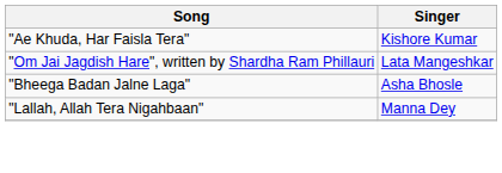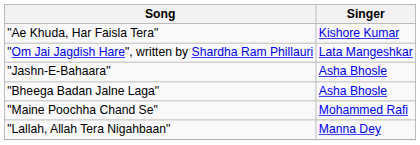 <table class="wikitable">
 <tr>
 <th>Song</th>
 <th>Singer</th>
 </tr>
 <tr>
 <td>"Ae Khuda, Har Faisla Tera"</td>
 <td><a href='#'>Kishore Kumar</a></td>
 </tr>
 <tr>
 <td>"<a href='#'>Om Jai Jagdish Hare</a>", written by <a href='#'>Shardha Ram Phillauri</a></td>
 <td><a href='#'>Lata Mangeshkar</a></td>
 </tr>
 <tr>
+<td>"Jashn-E-Bahaara"</td>
+<td><a href='#'>Asha Bhosle</a></td>
+</tr>
+<tr>
 <td>"Bheega Badan Jalne Laga"</td>
 <td><a href='#'>Asha Bhosle</a></td>
+</tr>
+<tr>
+<td>"Maine Poochha Chand Se"</td>
+<td><a href='#'>Mohammed Rafi</a></td>
 </tr>
 <tr>
 <td>"Lallah, Allah Tera Nigahbaan"</td>
 <td><a href='#'>Manna Dey</a></td>
 </tr>
 <tr>
 </tr>
 </table>
